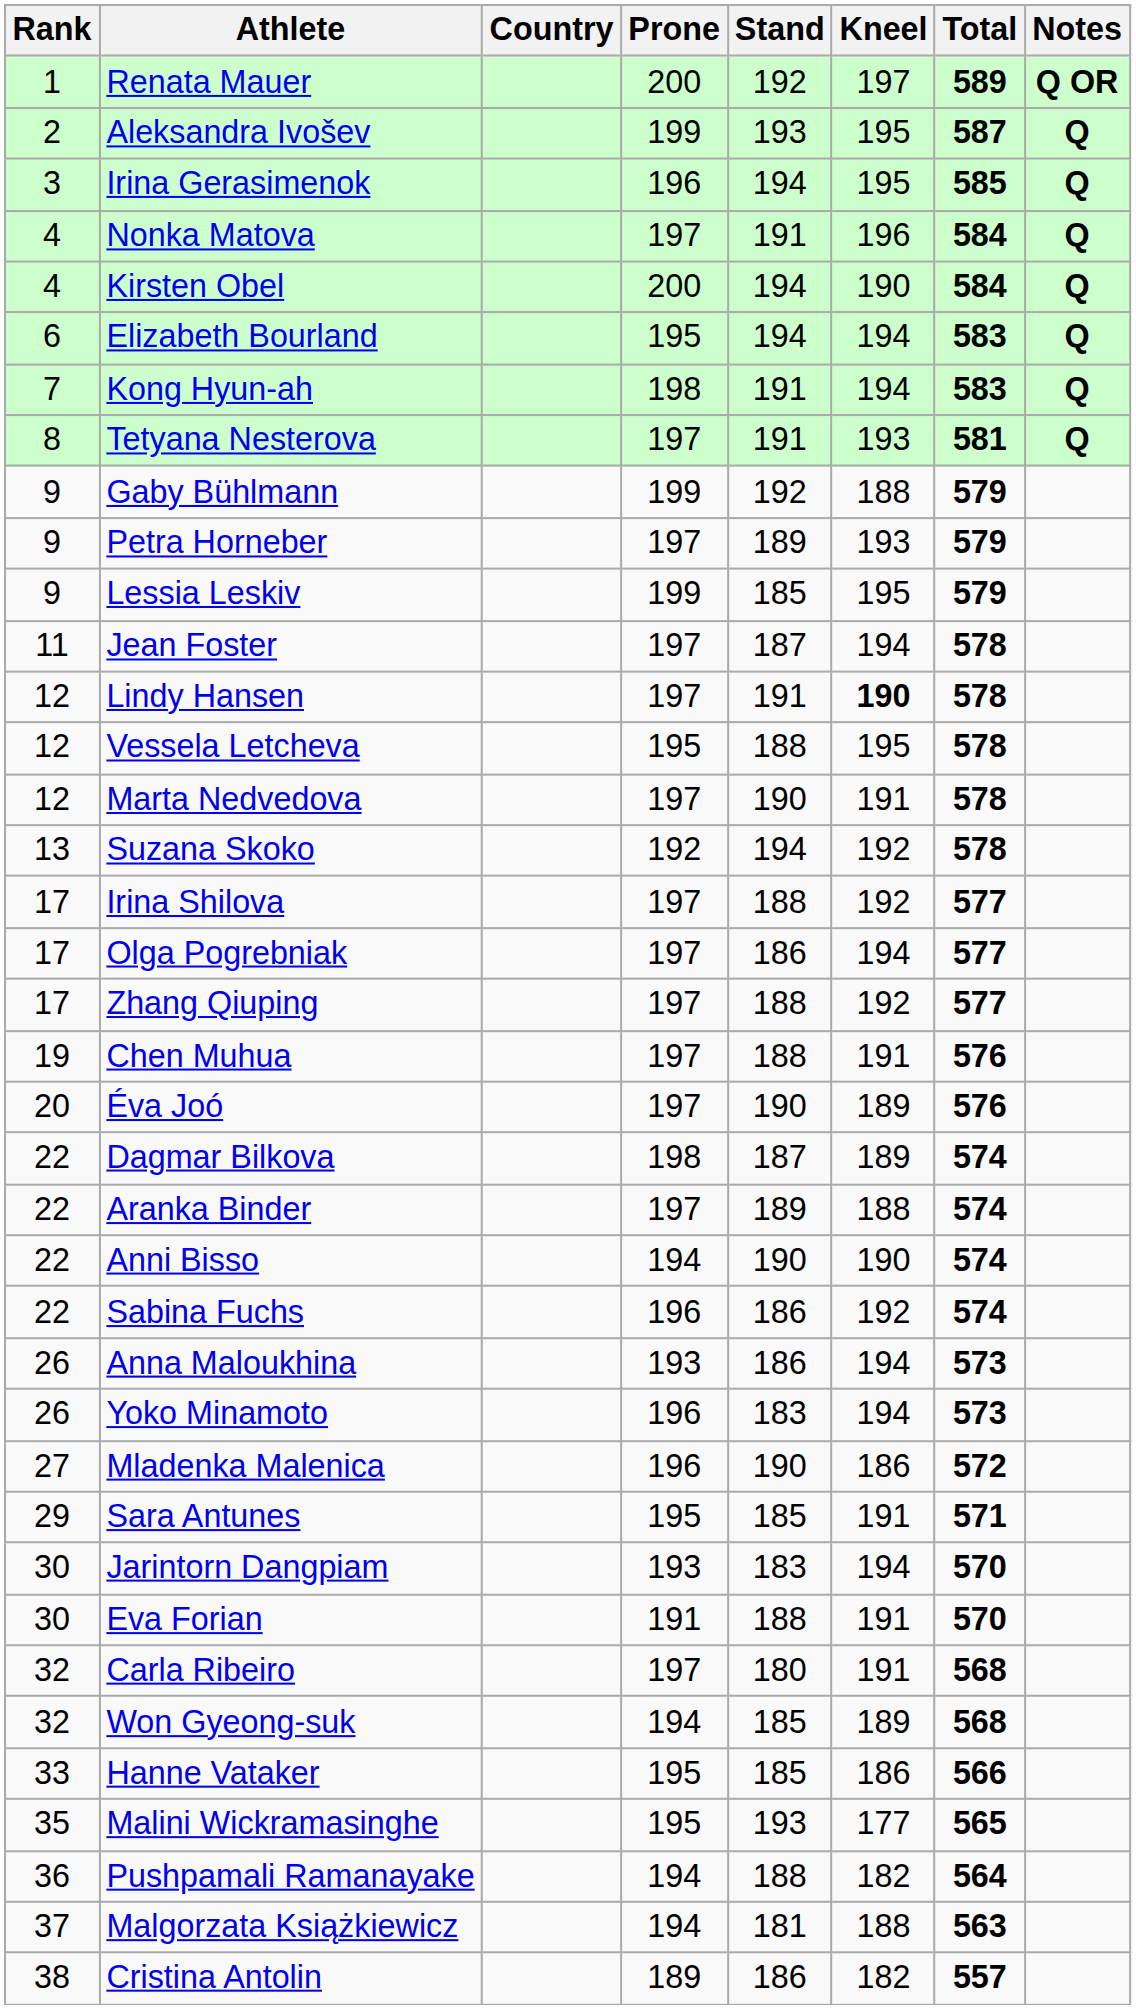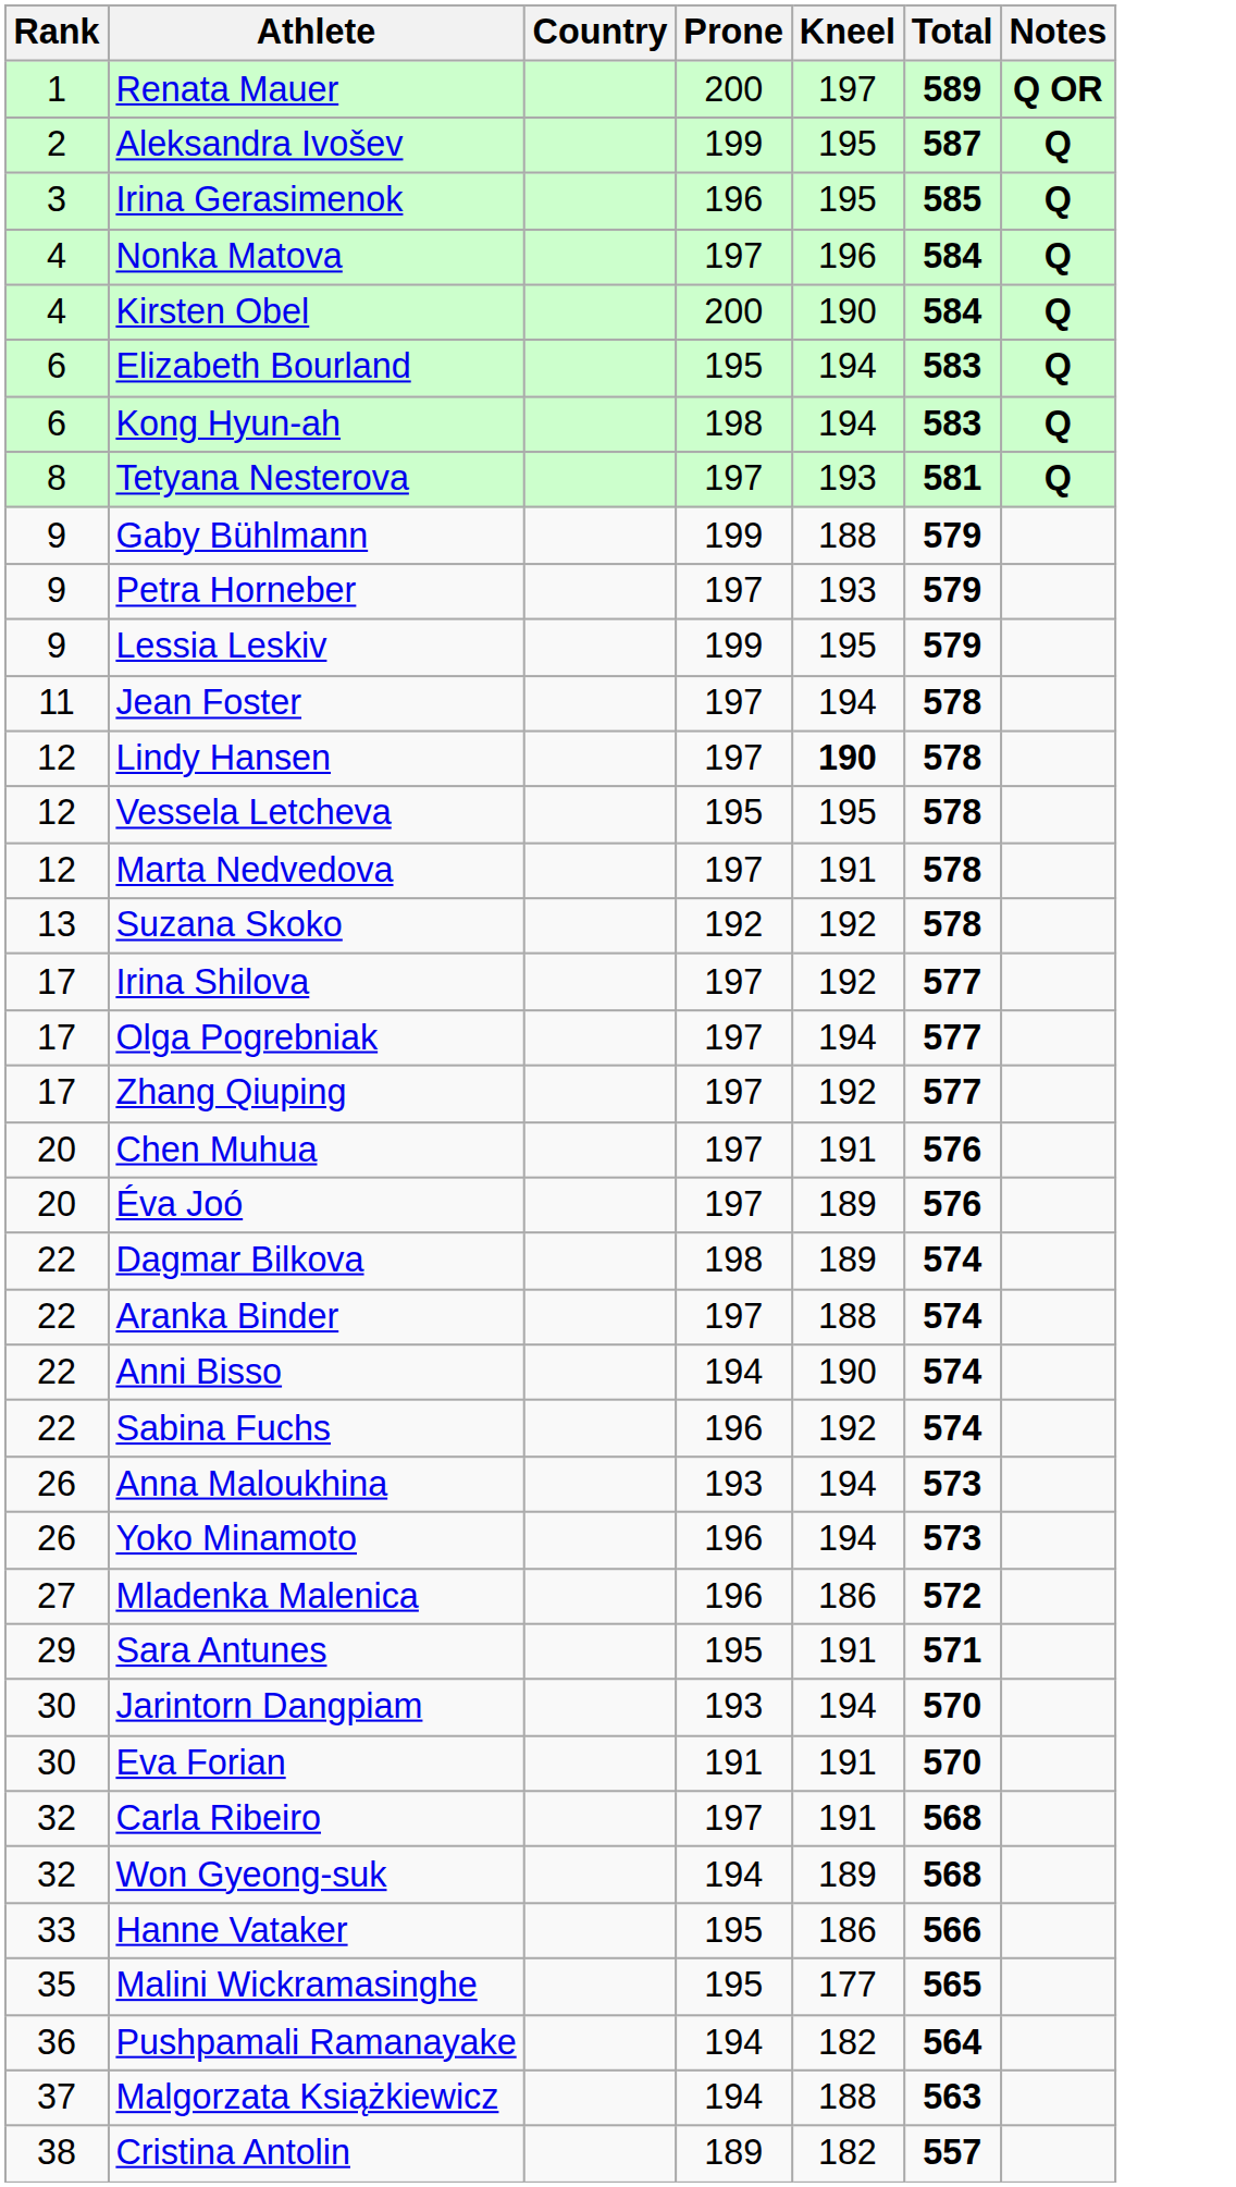 <table class="wikitable sortable" style="text-align: center">
 <tr>
 <th>Rank</th>
 <th>Athlete</th>
 <th>Country</th>
 <th>Prone</th>
-<th>Stand</th>
 <th>Kneel</th>
 <th>Total</th>
 <th>Notes</th>
 </tr>
 <tr bgcolor=#ccffcc>
 <td>1</td>
 <td align=left><a href='#'>Renata Mauer</a></td>
 <td align=left></td>
 <td>200</td>
-<td>192</td>
 <td>197</td>
 <td><strong>589</strong></td>
 <td><strong>Q OR</strong></td>
 </tr>
 <tr bgcolor=#ccffcc>
 <td>2</td>
 <td align=left><a href='#'>Aleksandra Ivošev</a></td>
 <td align=left></td>
 <td>199</td>
-<td>193</td>
 <td>195</td>
 <td><strong>587</strong></td>
 <td><strong>Q</strong></td>
 </tr>
 <tr bgcolor=#ccffcc>
 <td>3</td>
 <td align=left><a href='#'>Irina Gerasimenok</a></td>
 <td align=left></td>
 <td>196</td>
-<td>194</td>
 <td>195</td>
 <td><strong>585</strong></td>
 <td><strong>Q</strong></td>
 </tr>
 <tr bgcolor=#ccffcc>
 <td>4</td>
 <td align=left><a href='#'>Nonka Matova</a></td>
 <td align=left></td>
 <td>197</td>
-<td>191</td>
 <td>196</td>
 <td><strong>584</strong></td>
 <td><strong>Q</strong></td>
 </tr>
 <tr bgcolor=#ccffcc>
 <td>4</td>
 <td align=left><a href='#'>Kirsten Obel</a></td>
 <td align=left></td>
 <td>200</td>
-<td>194</td>
 <td>190</td>
 <td><strong>584</strong></td>
 <td><strong>Q</strong></td>
 </tr>
 <tr bgcolor=#ccffcc>
 <td>6</td>
 <td align=left><a href='#'>Elizabeth Bourland</a></td>
 <td align=left></td>
 <td>195</td>
 <td>194</td>
-<td>194</td>
 <td><strong>583</strong></td>
 <td><strong>Q</strong></td>
 </tr>
 <tr bgcolor=#ccffcc>
-<td>7</td>
+<td>6</td>
 <td align=left><a href='#'>Kong Hyun-ah</a></td>
 <td align=left></td>
 <td>198</td>
-<td>191</td>
 <td>194</td>
 <td><strong>583</strong></td>
 <td><strong>Q</strong></td>
 </tr>
 <tr bgcolor=#ccffcc>
 <td>8</td>
 <td align=left><a href='#'>Tetyana Nesterova</a></td>
 <td align=left></td>
 <td>197</td>
-<td>191</td>
 <td>193</td>
 <td><strong>581</strong></td>
 <td><strong>Q</strong></td>
 </tr>
 <tr>
 <td>9</td>
 <td align=left><a href='#'>Gaby Bühlmann</a></td>
 <td align=left></td>
 <td>199</td>
-<td>192</td>
 <td>188</td>
 <td><strong>579</strong></td>
 <td></td>
 </tr>
 <tr>
 <td>9</td>
 <td align=left><a href='#'>Petra Horneber</a></td>
 <td align=left></td>
 <td>197</td>
-<td>189</td>
 <td>193</td>
 <td><strong>579</strong></td>
 <td></td>
 </tr>
 <tr>
 <td>9</td>
 <td align=left><a href='#'>Lessia Leskiv</a></td>
 <td align=left></td>
 <td>199</td>
-<td>185</td>
 <td>195</td>
 <td><strong>579</strong></td>
 <td></td>
 </tr>
 <tr>
 <td>11</td>
 <td align=left><a href='#'>Jean Foster</a></td>
 <td align=left></td>
 <td>197</td>
-<td>187</td>
 <td>194</td>
 <td><strong>578</strong></td>
 <td></td>
 </tr>
 <tr>
 <td>12</td>
 <td align=left><a href='#'>Lindy Hansen</a></td>
 <td align=left></td>
 <td>197</td>
-<td>191</td>
 <td><strong>190</strong></td>
 <td><strong>578</strong></td>
 <td></td>
 </tr>
 <tr>
 <td>12</td>
 <td align=left><a href='#'>Vessela Letcheva</a></td>
 <td align=left></td>
 <td>195</td>
-<td>188</td>
 <td>195</td>
 <td><strong>578</strong></td>
 <td></td>
 </tr>
 <tr>
 <td>12</td>
 <td align=left><a href='#'>Marta Nedvedova</a></td>
 <td align=left></td>
 <td>197</td>
-<td>190</td>
 <td>191</td>
 <td><strong>578</strong></td>
 <td></td>
 </tr>
 <tr>
 <td>13</td>
 <td align=left><a href='#'>Suzana Skoko</a></td>
 <td align=left></td>
 <td>192</td>
-<td>194</td>
 <td>192</td>
 <td><strong>578</strong></td>
 <td></td>
 </tr>
 <tr>
 <td>17</td>
 <td align=left><a href='#'>Irina Shilova</a></td>
 <td align=left></td>
 <td>197</td>
-<td>188</td>
 <td>192</td>
 <td><strong>577</strong></td>
 <td></td>
 </tr>
 <tr>
 <td>17</td>
 <td align=left><a href='#'>Olga Pogrebniak</a></td>
 <td align=left></td>
 <td>197</td>
-<td>186</td>
 <td>194</td>
 <td><strong>577</strong></td>
 <td></td>
 </tr>
 <tr>
 <td>17</td>
 <td align=left><a href='#'>Zhang Qiuping</a></td>
 <td align=left></td>
 <td>197</td>
-<td>188</td>
 <td>192</td>
 <td><strong>577</strong></td>
 <td></td>
 </tr>
 <tr>
-<td>19</td>
+<td>20</td>
 <td align=left><a href='#'>Chen Muhua</a></td>
 <td align=left></td>
 <td>197</td>
-<td>188</td>
 <td>191</td>
 <td><strong>576</strong></td>
 <td></td>
 </tr>
 <tr>
 <td>20</td>
 <td align=left><a href='#'>Éva Joó</a></td>
 <td align=left></td>
 <td>197</td>
-<td>190</td>
 <td>189</td>
 <td><strong>576</strong></td>
 <td></td>
 </tr>
 <tr>
 <td>22</td>
 <td align=left><a href='#'>Dagmar Bilkova</a></td>
 <td align=left></td>
 <td>198</td>
-<td>187</td>
 <td>189</td>
 <td><strong>574</strong></td>
 <td></td>
 </tr>
 <tr>
 <td>22</td>
 <td align=left><a href='#'>Aranka Binder</a></td>
 <td align=left></td>
 <td>197</td>
-<td>189</td>
 <td>188</td>
 <td><strong>574</strong></td>
 <td></td>
 </tr>
 <tr>
 <td>22</td>
 <td align=left><a href='#'>Anni Bisso</a></td>
 <td align=left></td>
 <td>194</td>
 <td>190</td>
-<td>190</td>
 <td><strong>574</strong></td>
 <td></td>
 </tr>
 <tr>
 <td>22</td>
 <td align=left><a href='#'>Sabina Fuchs</a></td>
 <td align=left></td>
 <td>196</td>
-<td>186</td>
 <td>192</td>
 <td><strong>574</strong></td>
 <td></td>
 </tr>
 <tr>
 <td>26</td>
 <td align=left><a href='#'>Anna Maloukhina</a></td>
 <td align=left></td>
 <td>193</td>
-<td>186</td>
 <td>194</td>
 <td><strong>573</strong></td>
 <td></td>
 </tr>
 <tr>
 <td>26</td>
 <td align=left><a href='#'>Yoko Minamoto</a></td>
 <td align=left></td>
 <td>196</td>
-<td>183</td>
 <td>194</td>
 <td><strong>573</strong></td>
 <td></td>
 </tr>
 <tr>
 <td>27</td>
 <td align=left><a href='#'>Mladenka Malenica</a></td>
 <td align=left></td>
 <td>196</td>
-<td>190</td>
 <td>186</td>
 <td><strong>572</strong></td>
 <td></td>
 </tr>
 <tr>
 <td>29</td>
 <td align=left><a href='#'>Sara Antunes</a></td>
 <td align=left></td>
 <td>195</td>
-<td>185</td>
 <td>191</td>
 <td><strong>571</strong></td>
 <td></td>
 </tr>
 <tr>
 <td>30</td>
 <td align=left><a href='#'>Jarintorn Dangpiam</a></td>
 <td align=left></td>
 <td>193</td>
-<td>183</td>
 <td>194</td>
 <td><strong>570</strong></td>
 <td></td>
 </tr>
 <tr>
 <td>30</td>
 <td align=left><a href='#'>Eva Forian</a></td>
 <td align=left></td>
 <td>191</td>
-<td>188</td>
 <td>191</td>
 <td><strong>570</strong></td>
 <td></td>
 </tr>
 <tr>
 <td>32</td>
 <td align=left><a href='#'>Carla Ribeiro</a></td>
 <td align=left></td>
 <td>197</td>
-<td>180</td>
 <td>191</td>
 <td><strong>568</strong></td>
 <td></td>
 </tr>
 <tr>
 <td>32</td>
 <td align=left><a href='#'>Won Gyeong-suk</a></td>
 <td align=left></td>
 <td>194</td>
-<td>185</td>
 <td>189</td>
 <td><strong>568</strong></td>
 <td></td>
 </tr>
 <tr>
 <td>33</td>
 <td align=left><a href='#'>Hanne Vataker</a></td>
 <td align=left></td>
 <td>195</td>
-<td>185</td>
 <td>186</td>
 <td><strong>566</strong></td>
 <td></td>
 </tr>
 <tr>
 <td>35</td>
 <td align=left><a href='#'>Malini Wickramasinghe</a></td>
 <td align=left></td>
 <td>195</td>
-<td>193</td>
 <td>177</td>
 <td><strong>565</strong></td>
 <td></td>
 </tr>
 <tr>
 <td>36</td>
 <td align=left><a href='#'>Pushpamali Ramanayake</a></td>
 <td align=left></td>
 <td>194</td>
-<td>188</td>
 <td>182</td>
 <td><strong>564</strong></td>
 <td></td>
 </tr>
 <tr>
 <td>37</td>
 <td align=left><a href='#'>Malgorzata Książkiewicz</a></td>
 <td align=left></td>
 <td>194</td>
-<td>181</td>
 <td>188</td>
 <td><strong>563</strong></td>
 <td></td>
 </tr>
 <tr>
 <td>38</td>
 <td align=left><a href='#'>Cristina Antolin</a></td>
 <td align=left></td>
 <td>189</td>
-<td>186</td>
 <td>182</td>
 <td><strong>557</strong></td>
 <td></td>
 </tr>
 </table>
